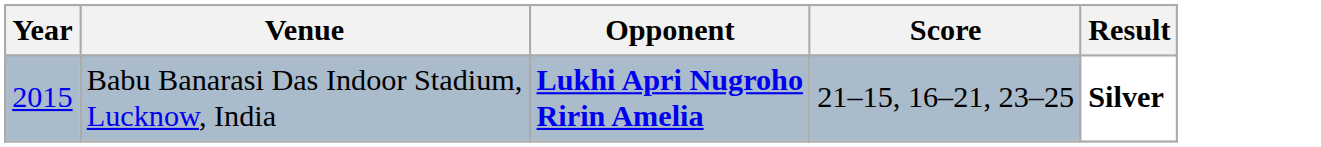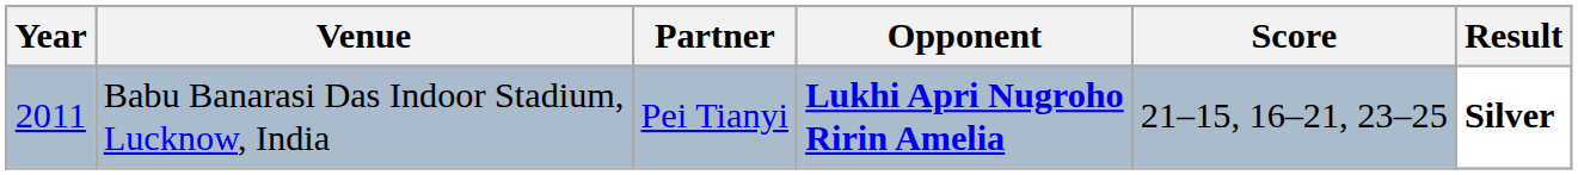 <table class="sortable wikitable" style="font-size: 90%;">
 <tr>
 <th>Year</th>
 <th>Venue</th>
+<th>Partner</th>
 <th>Opponent</th>
 <th>Score</th>
 <th>Result</th>
 </tr>
 <tr style="background:#AABBCC">
-<td align="center"><a href='#'>2015</a></td>
+<td align="center"><a href='#'>2011</a></td>
 <td align="left">Babu Banarasi Das Indoor Stadium,<br><a href='#'>Lucknow</a>, India</td>
+<td align="left"> <a href='#'>Pei Tianyi</a></td>
 <td align="left"><strong> <a href='#'>Lukhi Apri Nugroho</a><br> <a href='#'>Ririn Amelia</a></strong></td>
 <td align="left">21–15, 16–21, 23–25</td>
 <td style="text-align:left; background:white"> <strong>Silver</strong></td>
 </tr>
 </table>
